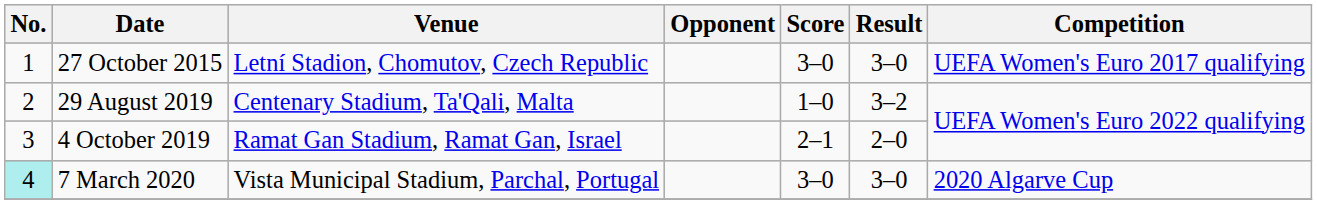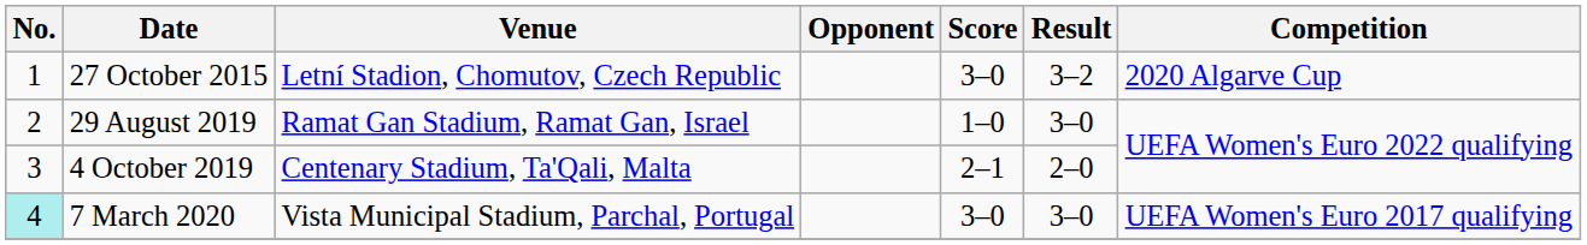 <table class="wikitable sortable">
 <tr>
 <th scope="col">No.</th>
 <th scope="col">Date</th>
 <th scope="col">Venue</th>
 <th scope="col">Opponent</th>
 <th scope="col">Score</th>
 <th scope="col">Result</th>
 <th scope="col">Competition</th>
 </tr>
 <tr>
 <td align="center">1</td>
 <td>27 October 2015</td>
 <td><a href='#'>Letní Stadion</a>, <a href='#'>Chomutov</a>, <a href='#'>Czech Republic</a></td>
 <td></td>
 <td align="center">3–0</td>
-<td align="center">3–0</td>
-<td><a href='#'>UEFA Women's Euro 2017 qualifying</a></td>
+<td align="center">3–2</td>
+<td><a href='#'>2020 Algarve Cup</a></td>
 </tr>
 <tr>
 <td align="center">2</td>
 <td>29 August 2019</td>
-<td><a href='#'>Centenary Stadium</a>, <a href='#'>Ta'Qali</a>, <a href='#'>Malta</a></td>
+<td><a href='#'>Ramat Gan Stadium</a>, <a href='#'>Ramat Gan</a>, <a href='#'>Israel</a></td>
 <td></td>
 <td align="center">1–0</td>
-<td align="center">3–2</td>
+<td align="center">3–0</td>
 <td rowspan="2"><a href='#'>UEFA Women's Euro 2022 qualifying</a></td>
 </tr>
 <tr>
 <td align="center">3</td>
 <td>4 October 2019</td>
-<td><a href='#'>Ramat Gan Stadium</a>, <a href='#'>Ramat Gan</a>, <a href='#'>Israel</a></td>
+<td><a href='#'>Centenary Stadium</a>, <a href='#'>Ta'Qali</a>, <a href='#'>Malta</a></td>
 <td></td>
 <td align="center">2–1</td>
 <td align="center">2–0</td>
 </tr>
 <tr>
 <td align="center" style="background: paleturquoise;">4</td>
 <td>7 March 2020</td>
 <td>Vista Municipal Stadium, <a href='#'>Parchal</a>, <a href='#'>Portugal</a></td>
 <td></td>
 <td align="center">3–0</td>
 <td align="center">3–0</td>
-<td><a href='#'>2020 Algarve Cup</a></td>
+<td><a href='#'>UEFA Women's Euro 2017 qualifying</a></td>
 </tr>
 <tr>
 </tr>
 </table>
